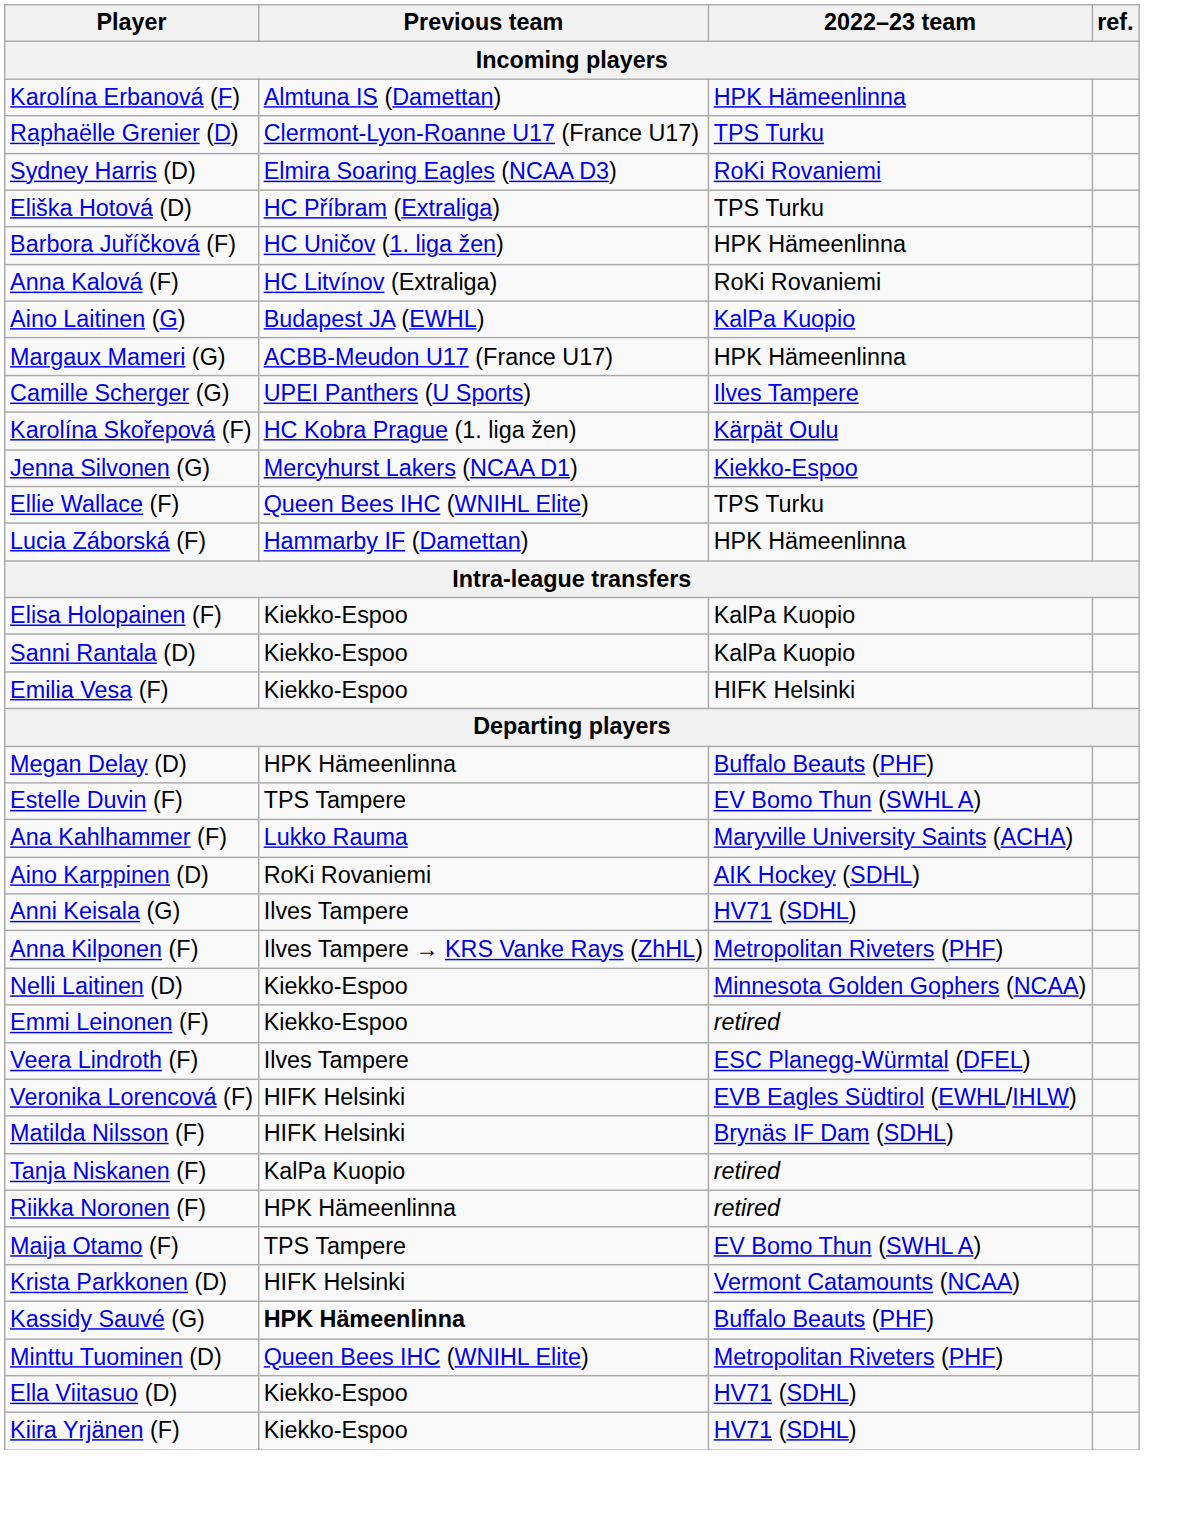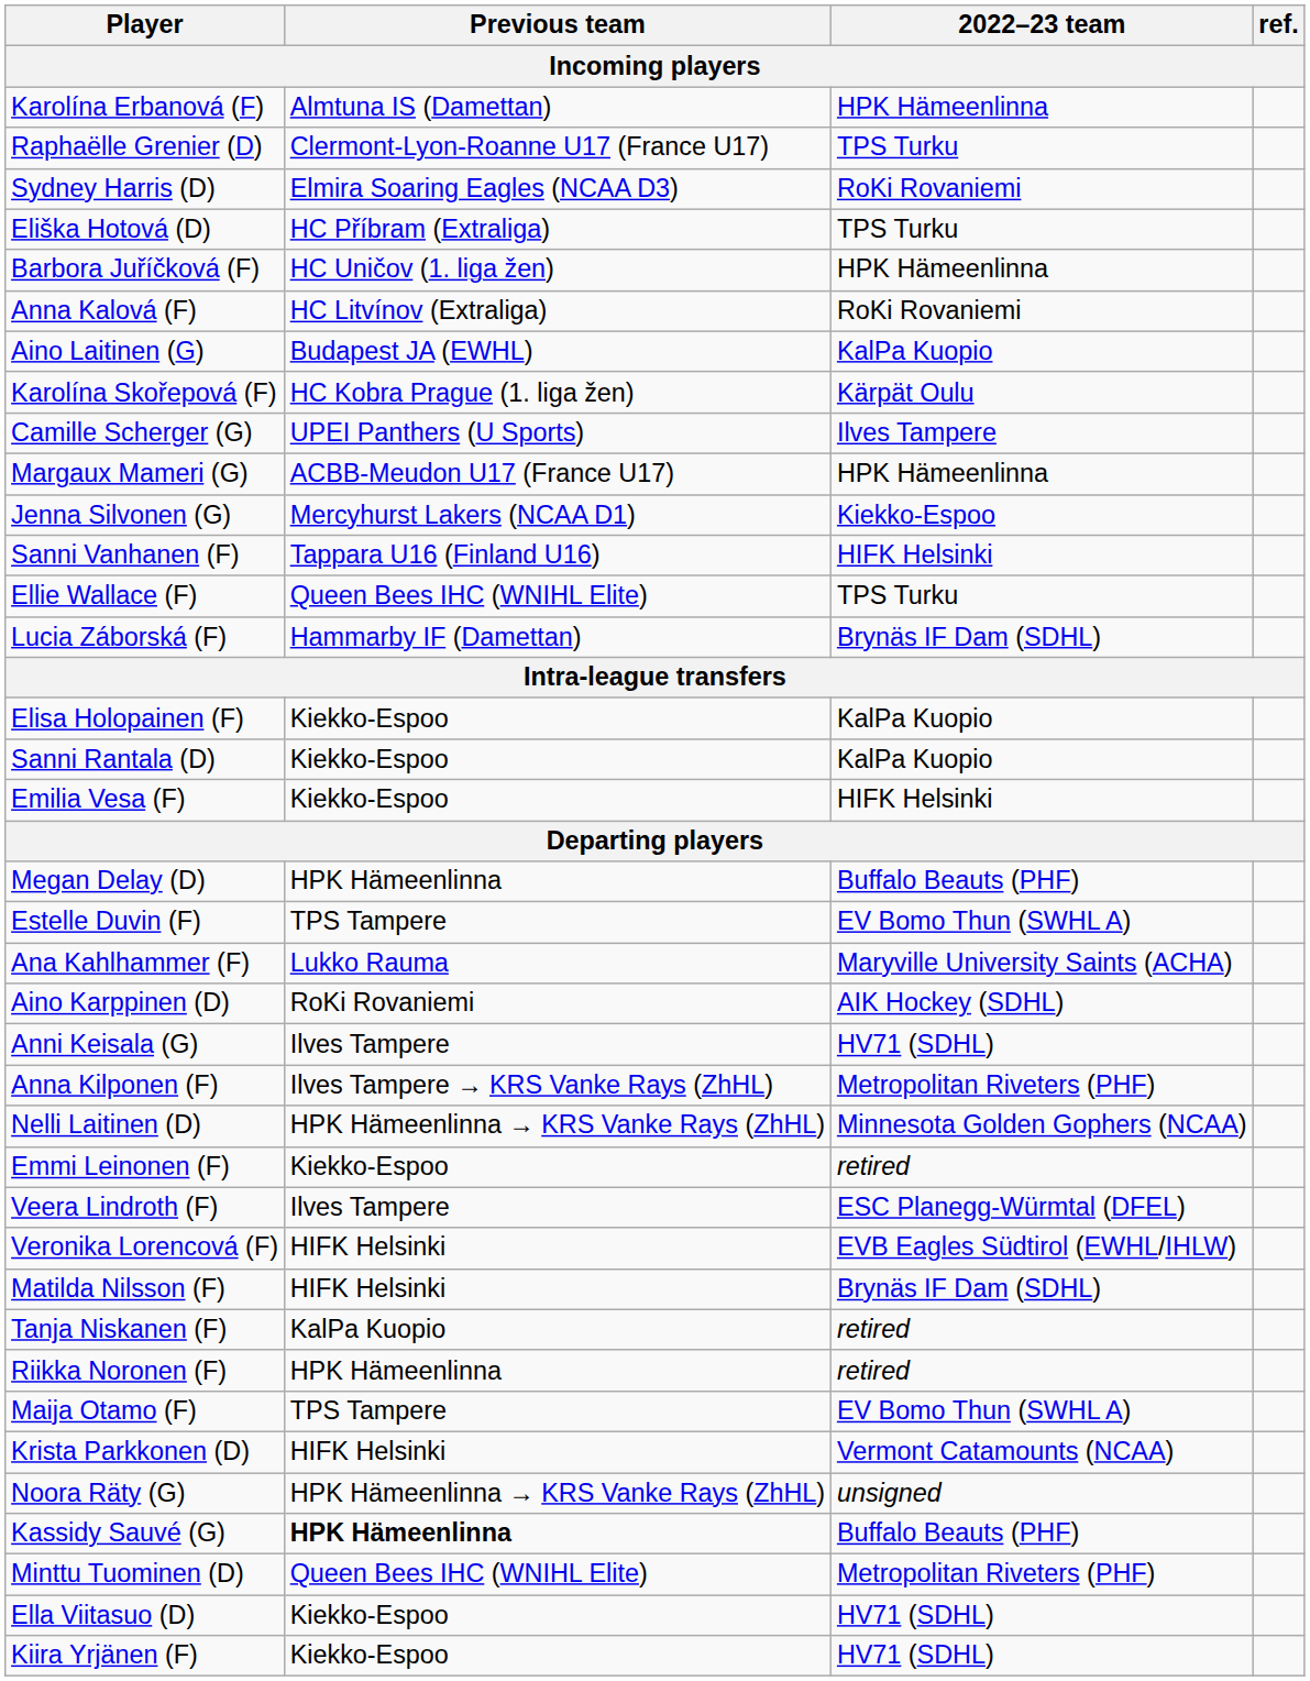 <table class="wikitable" width="" 85%">
 <tr>
 <th>Player</th>
 <th>Previous team</th>
 <th>2022–23 team</th>
 <th>ref.</th>
 </tr>
 <tr>
 <th colspan="4">Incoming players</th>
 </tr>
 <tr>
 <td><a href='#'>Karolína Erbanová</a> (<a href='#'>F</a>)</td>
 <td><a href='#'>Almtuna IS</a> (<a href='#'>Damettan</a>)</td>
 <td><a href='#'>HPK Hämeenlinna</a></td>
 <td></td>
 </tr>
 <tr>
 <td><a href='#'>Raphaëlle Grenier</a> (<a href='#'>D</a>)</td>
 <td><a href='#'>Clermont-Lyon-Roanne U17</a> (France U17)</td>
 <td><a href='#'>TPS Turku</a></td>
 <td></td>
 </tr>
 <tr>
 <td><a href='#'>Sydney Harris</a> (D)</td>
 <td><a href='#'>Elmira Soaring Eagles</a> (<a href='#'>NCAA D3</a>)</td>
 <td><a href='#'>RoKi Rovaniemi</a></td>
 <td></td>
 </tr>
 <tr>
 <td><a href='#'>Eliška Hotová</a> (D)</td>
 <td><a href='#'>HC Příbram</a> (<a href='#'>Extraliga</a>)</td>
 <td>TPS Turku</td>
 <td></td>
 </tr>
 <tr>
 <td><a href='#'>Barbora Juříčková</a> (F)</td>
 <td><a href='#'>HC Uničov</a> (<a href='#'>1. liga žen</a>)</td>
 <td>HPK Hämeenlinna</td>
 <td></td>
 </tr>
 <tr>
 <td><a href='#'>Anna Kalová</a> (F)</td>
 <td><a href='#'>HC Litvínov</a> (Extraliga)</td>
 <td>RoKi Rovaniemi</td>
 <td></td>
 </tr>
 <tr>
 <td><a href='#'>Aino Laitinen</a> (<a href='#'>G</a>)</td>
 <td><a href='#'>Budapest JA</a> (<a href='#'>EWHL</a>)</td>
 <td><a href='#'>KalPa Kuopio</a></td>
 <td></td>
 </tr>
 <tr>
-<td><a href='#'>Margaux Mameri</a> (G)</td>
-<td><a href='#'>ACBB-Meudon U17</a> (France U17)</td>
-<td>HPK Hämeenlinna</td>
+<td><a href='#'>Karolína Skořepová</a> (F)</td>
+<td><a href='#'>HC Kobra Prague</a> (1. liga žen)</td>
+<td><a href='#'>Kärpät Oulu</a></td>
 <td></td>
 </tr>
 <tr>
 <td><a href='#'>Camille Scherger</a> (G)</td>
 <td><a href='#'>UPEI Panthers</a> (<a href='#'>U Sports</a>)</td>
 <td><a href='#'>Ilves Tampere</a></td>
 <td></td>
 </tr>
 <tr>
-<td><a href='#'>Karolína Skořepová</a> (F)</td>
-<td><a href='#'>HC Kobra Prague</a> (1. liga žen)</td>
-<td><a href='#'>Kärpät Oulu</a></td>
+<td><a href='#'>Margaux Mameri</a> (G)</td>
+<td><a href='#'>ACBB-Meudon U17</a> (France U17)</td>
+<td>HPK Hämeenlinna</td>
 <td></td>
 </tr>
 <tr>
 <td><a href='#'>Jenna Silvonen</a> (G)</td>
 <td><a href='#'>Mercyhurst Lakers</a> (<a href='#'>NCAA D1</a>)</td>
 <td><a href='#'>Kiekko-Espoo</a></td>
+<td></td>
+</tr>
+<tr>
+<td><a href='#'>Sanni Vanhanen</a> (F)</td>
+<td><a href='#'>Tappara U16</a> (<a href='#'>Finland U16</a>)</td>
+<td><a href='#'>HIFK Helsinki</a></td>
 <td></td>
 </tr>
 <tr>
 <td><a href='#'>Ellie Wallace</a> (F)</td>
 <td><a href='#'>Queen Bees IHC</a> (<a href='#'>WNIHL Elite</a>)</td>
 <td>TPS Turku</td>
 <td></td>
 </tr>
 <tr>
 <td><a href='#'>Lucia Záborská</a> (F)</td>
 <td><a href='#'>Hammarby IF</a> (<a href='#'>Damettan</a>)</td>
-<td>HPK Hämeenlinna</td>
+<td><a href='#'>Brynäs IF Dam</a> (<a href='#'>SDHL</a>)</td>
 <td></td>
 </tr>
 <tr>
 <th colspan="4">Intra-league transfers</th>
 </tr>
 <tr>
 <td><a href='#'>Elisa Holopainen</a> (F)</td>
 <td>Kiekko-Espoo</td>
 <td>KalPa Kuopio</td>
 <td></td>
 </tr>
 <tr>
 <td><a href='#'>Sanni Rantala</a> (D)</td>
 <td>Kiekko-Espoo</td>
 <td>KalPa Kuopio</td>
 <td></td>
 </tr>
 <tr>
 <td><a href='#'>Emilia Vesa</a> (F)</td>
 <td>Kiekko-Espoo</td>
 <td>HIFK Helsinki</td>
 <td></td>
 </tr>
 <tr>
 <th colspan="4">Departing players</th>
 </tr>
 <tr>
 <td><a href='#'>Megan Delay</a> (D)</td>
 <td>HPK Hämeenlinna</td>
 <td><a href='#'>Buffalo Beauts</a> (<a href='#'>PHF</a>)</td>
 <td></td>
 </tr>
 <tr>
 <td><a href='#'>Estelle Duvin</a> (F)</td>
 <td>TPS Tampere</td>
 <td><a href='#'>EV Bomo Thun</a> (<a href='#'>SWHL A</a>)</td>
 <td></td>
 </tr>
 <tr>
 <td><a href='#'>Ana Kahlhammer</a> (F)</td>
 <td><a href='#'>Lukko Rauma</a></td>
 <td><a href='#'>Maryville University Saints</a> (<a href='#'>ACHA</a>)</td>
 <td></td>
 </tr>
 <tr>
 <td><a href='#'>Aino Karppinen</a> (D)</td>
 <td>RoKi Rovaniemi</td>
 <td><a href='#'>AIK Hockey</a> (<a href='#'>SDHL</a>)</td>
 <td></td>
 </tr>
 <tr>
 <td><a href='#'>Anni Keisala</a> (G)</td>
 <td>Ilves Tampere</td>
 <td><a href='#'>HV71</a> (<a href='#'>SDHL</a>)</td>
 <td></td>
 </tr>
 <tr>
 <td><a href='#'>Anna Kilponen</a> (F)</td>
 <td>Ilves Tampere → <a href='#'>KRS Vanke Rays</a> (<a href='#'>ZhHL</a>)</td>
 <td><a href='#'>Metropolitan Riveters</a> (<a href='#'>PHF</a>)</td>
 <td></td>
 </tr>
 <tr>
 <td><a href='#'>Nelli Laitinen</a> (D)</td>
-<td>Kiekko-Espoo</td>
+<td>HPK Hämeenlinna → <a href='#'>KRS Vanke Rays</a> (<a href='#'>ZhHL</a>)</td>
 <td><a href='#'>Minnesota Golden Gophers</a> (<a href='#'>NCAA</a>)</td>
 <td></td>
 </tr>
 <tr>
 <td><a href='#'>Emmi Leinonen</a> (F)</td>
 <td>Kiekko-Espoo</td>
 <td><em>retired</em></td>
 <td></td>
 </tr>
 <tr>
 <td><a href='#'>Veera Lindroth</a> (F)</td>
 <td>Ilves Tampere</td>
 <td><a href='#'>ESC Planegg-Würmtal</a> (<a href='#'>DFEL</a>)</td>
 <td></td>
 </tr>
 <tr>
 <td><a href='#'>Veronika Lorencová</a> (F)</td>
 <td>HIFK Helsinki</td>
 <td><a href='#'>EVB Eagles Südtirol</a> (<a href='#'>EWHL</a>/<a href='#'>IHLW</a>)</td>
 <td></td>
 </tr>
 <tr>
 <td><a href='#'>Matilda Nilsson</a> (F)</td>
 <td>HIFK Helsinki</td>
 <td><a href='#'>Brynäs IF Dam</a> (<a href='#'>SDHL</a>)</td>
 <td></td>
 </tr>
 <tr>
 <td><a href='#'>Tanja Niskanen</a> (F)</td>
 <td>KalPa Kuopio</td>
 <td><em>retired</em></td>
 <td></td>
 </tr>
 <tr>
 <td><a href='#'>Riikka Noronen</a> (F)</td>
 <td>HPK Hämeenlinna</td>
 <td><em>retired</em></td>
 <td></td>
 </tr>
 <tr>
 <td><a href='#'>Maija Otamo</a> (F)</td>
 <td>TPS Tampere</td>
 <td><a href='#'>EV Bomo Thun</a> (<a href='#'>SWHL A</a>)</td>
 <td></td>
 </tr>
 <tr>
 <td><a href='#'>Krista Parkkonen</a> (D)</td>
 <td>HIFK Helsinki</td>
 <td><a href='#'>Vermont Catamounts</a> (<a href='#'>NCAA</a>)</td>
 <td></td>
 </tr>
 <tr>
+<td><a href='#'>Noora Räty</a> (G)</td>
+<td>HPK Hämeenlinna → <a href='#'>KRS Vanke Rays</a> (<a href='#'>ZhHL</a>)</td>
+<td><em>unsigned</em></td>
+<td></td>
+</tr>
+<tr>
 <td><a href='#'>Kassidy Sauvé</a> (G)</td>
 <td><strong>HPK Hämeenlinna</strong></td>
 <td><a href='#'>Buffalo Beauts</a> (<a href='#'>PHF</a>)</td>
 <td></td>
 </tr>
 <tr>
 <td><a href='#'>Minttu Tuominen</a> (D)</td>
 <td><a href='#'>Queen Bees IHC</a> (<a href='#'>WNIHL Elite</a>)</td>
 <td><a href='#'>Metropolitan Riveters</a> (<a href='#'>PHF</a>)</td>
 <td></td>
 </tr>
 <tr>
 <td><a href='#'>Ella Viitasuo</a> (D)</td>
 <td>Kiekko-Espoo</td>
 <td><a href='#'>HV71</a> (<a href='#'>SDHL</a>)</td>
 <td></td>
 </tr>
 <tr>
 <td><a href='#'>Kiira Yrjänen</a> (F)</td>
 <td>Kiekko-Espoo</td>
 <td><a href='#'>HV71</a> (<a href='#'>SDHL</a>)</td>
 <td></td>
 </tr>
 </table>
